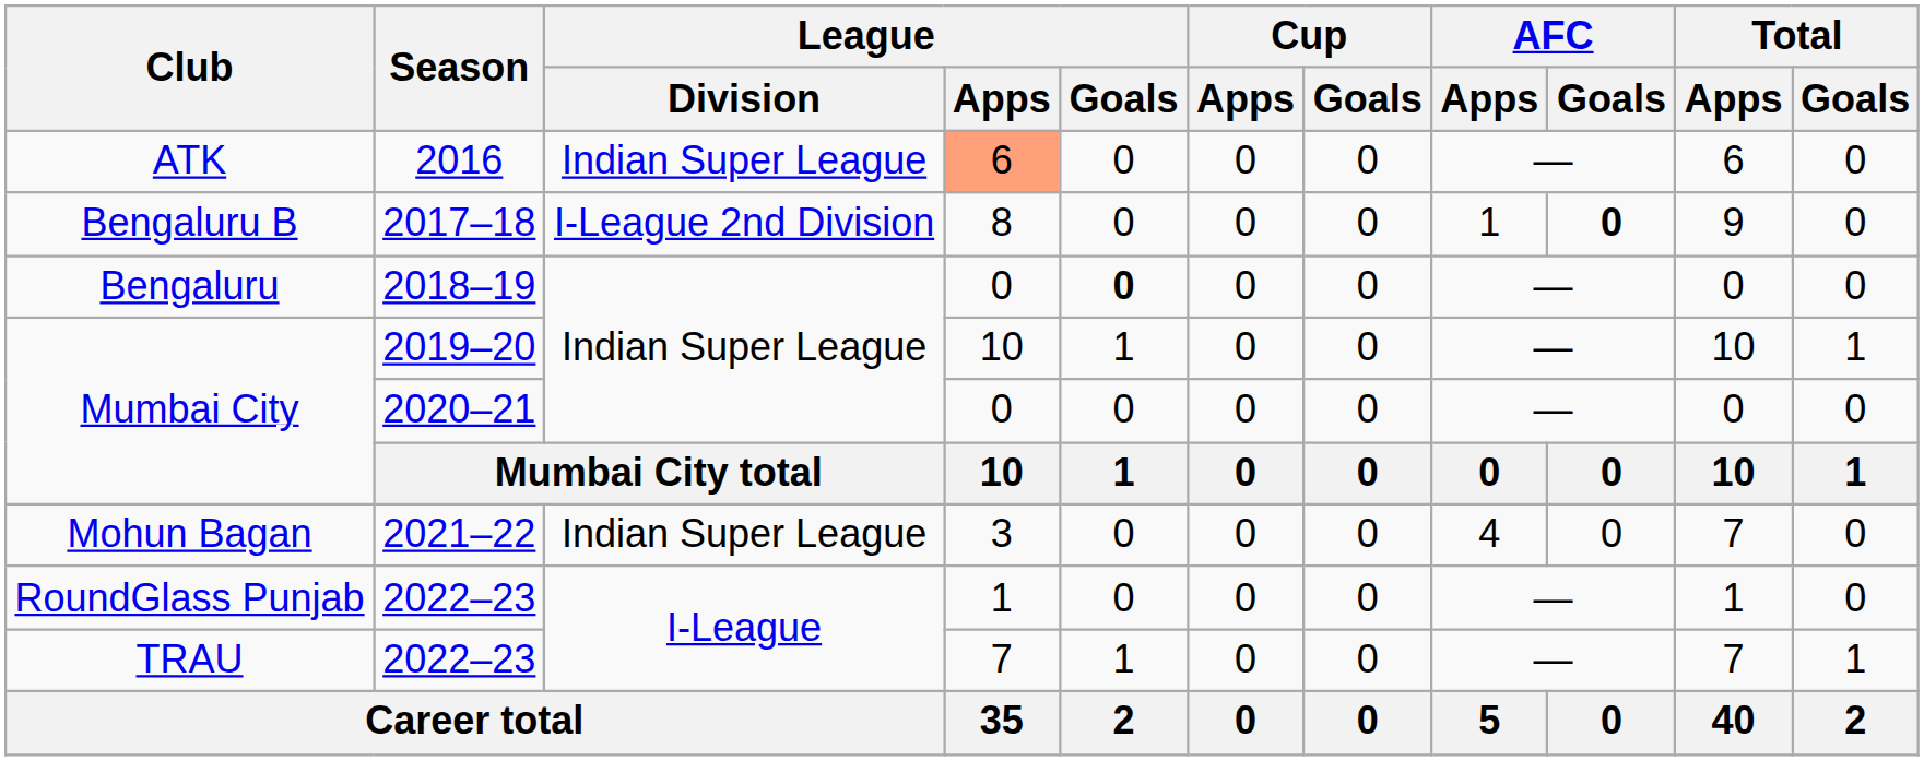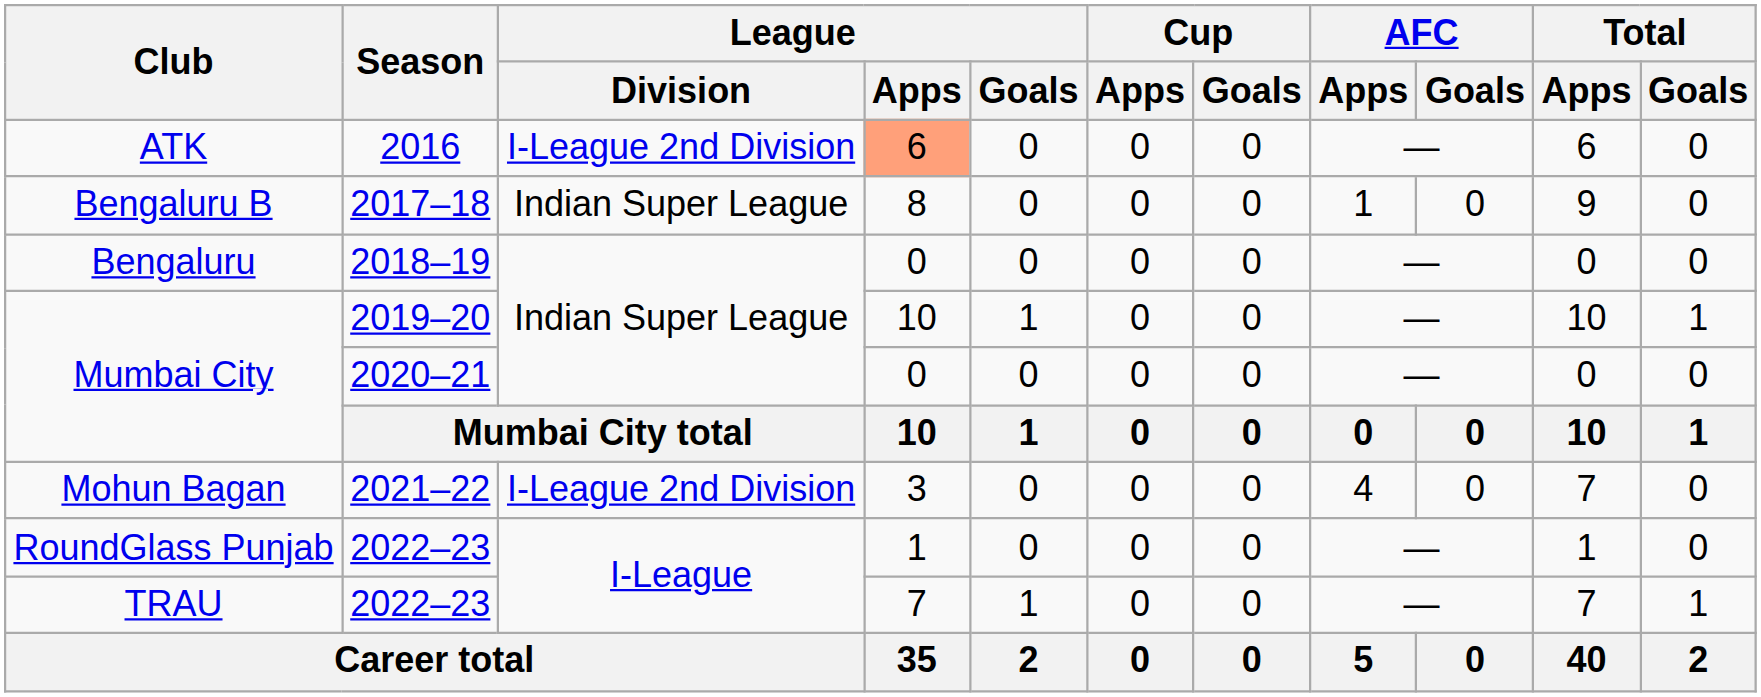 <table class="wikitable" style="text-align: center;">
 <tr>
 <th rowspan="2">Club</th>
 <th rowspan="2">Season</th>
 <th colspan="3">League</th>
 <th colspan="2">Cup</th>
 <th colspan="2"><a href='#'>AFC</a></th>
 <th colspan="2">Total</th>
 </tr>
 <tr>
 <th>Division</th>
 <th>Apps</th>
 <th>Goals</th>
 <th>Apps</th>
 <th>Goals</th>
 <th>Apps</th>
 <th>Goals</th>
 <th>Apps</th>
 <th>Goals</th>
 </tr>
 <tr>
 <td rowspan="1"><a href='#'>ATK</a></td>
 <td><a href='#'>2016</a></td>
-<td rowspan="1"><a href='#'>Indian Super League</a></td>
+<td rowspan="1"><a href='#'>I-League 2nd Division</a></td>
 <td style="background: lightsalmon;">6</td>
 <td>0</td>
 <td>0</td>
 <td>0</td>
 <td colspan="2">—</td>
 <td>6</td>
 <td>0</td>
 </tr>
 <tr>
 <td rowspan="1"><a href='#'>Bengaluru B</a></td>
 <td><a href='#'>2017–18</a></td>
-<td rowspan="1"><a href='#'>I-League 2nd Division</a></td>
+<td rowspan="1">Indian Super League</td>
 <td>8</td>
 <td>0</td>
 <td>0</td>
 <td>0</td>
 <td>1</td>
-<td><strong>0</strong></td>
+<td>0</td>
 <td>9</td>
 <td>0</td>
 </tr>
 <tr>
 <td rowspan="1"><a href='#'>Bengaluru</a></td>
 <td><a href='#'>2018–19</a></td>
 <td rowspan="3">Indian Super League</td>
 <td>0</td>
-<td><strong>0</strong></td>
+<td>0</td>
 <td>0</td>
 <td>0</td>
 <td colspan="2">—</td>
 <td>0</td>
 <td>0</td>
 </tr>
 <tr>
 <td rowspan="3"><a href='#'>Mumbai City</a></td>
 <td><a href='#'>2019–20</a></td>
 <td>10</td>
 <td>1</td>
 <td>0</td>
 <td>0</td>
 <td colspan="2">—</td>
 <td>10</td>
 <td>1</td>
 </tr>
 <tr>
 <td><a href='#'>2020–21</a></td>
 <td>0</td>
 <td>0</td>
 <td>0</td>
 <td>0</td>
 <td colspan="2">—</td>
 <td>0</td>
 <td>0</td>
 </tr>
 <tr>
 <th colspan="2">Mumbai City total</th>
 <th>10</th>
 <th>1</th>
 <th>0</th>
 <th>0</th>
 <th>0</th>
 <th>0</th>
 <th>10</th>
 <th>1</th>
 </tr>
 <tr>
 <td rowspan="1"><a href='#'>Mohun Bagan</a></td>
 <td><a href='#'>2021–22</a></td>
-<td rowspan="1">Indian Super League</td>
+<td rowspan="1"><a href='#'>I-League 2nd Division</a></td>
 <td>3</td>
 <td>0</td>
 <td>0</td>
 <td>0</td>
 <td>4</td>
 <td>0</td>
 <td>7</td>
 <td>0</td>
 </tr>
 <tr>
 <td rowspan="1"><a href='#'>RoundGlass Punjab</a></td>
 <td><a href='#'>2022–23</a></td>
 <td rowspan="2"><a href='#'>I-League</a></td>
 <td>1</td>
 <td>0</td>
 <td>0</td>
 <td>0</td>
 <td colspan="2">—</td>
 <td>1</td>
 <td>0</td>
 </tr>
 <tr>
 <td rowspan="1"><a href='#'>TRAU</a></td>
 <td><a href='#'>2022–23</a></td>
 <td>7</td>
 <td>1</td>
 <td>0</td>
 <td>0</td>
 <td colspan="2">—</td>
 <td>7</td>
 <td>1</td>
 </tr>
 <tr>
 <th colspan="3">Career total</th>
 <th>35</th>
 <th>2</th>
 <th>0</th>
 <th>0</th>
 <th>5</th>
 <th>0</th>
 <th>40</th>
 <th>2</th>
 </tr>
 </table>
